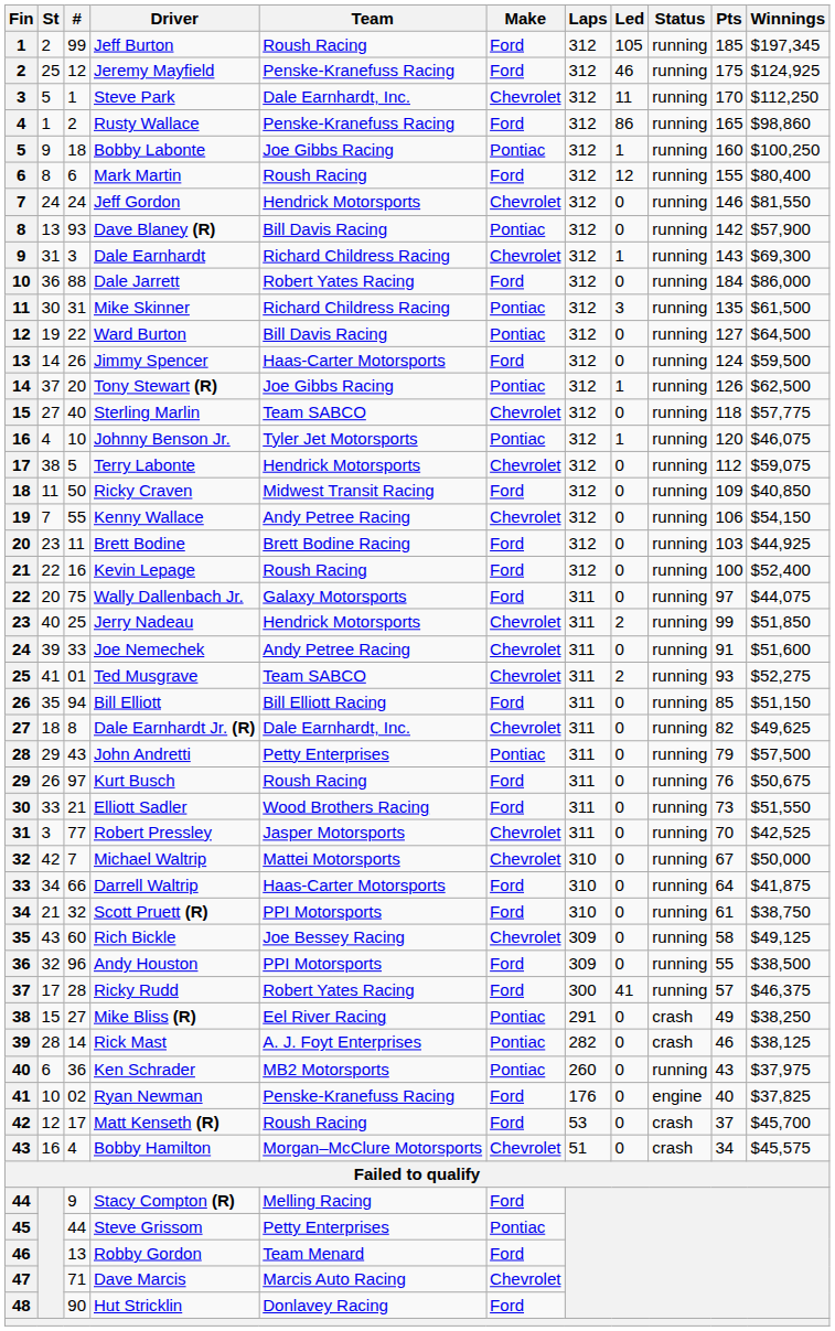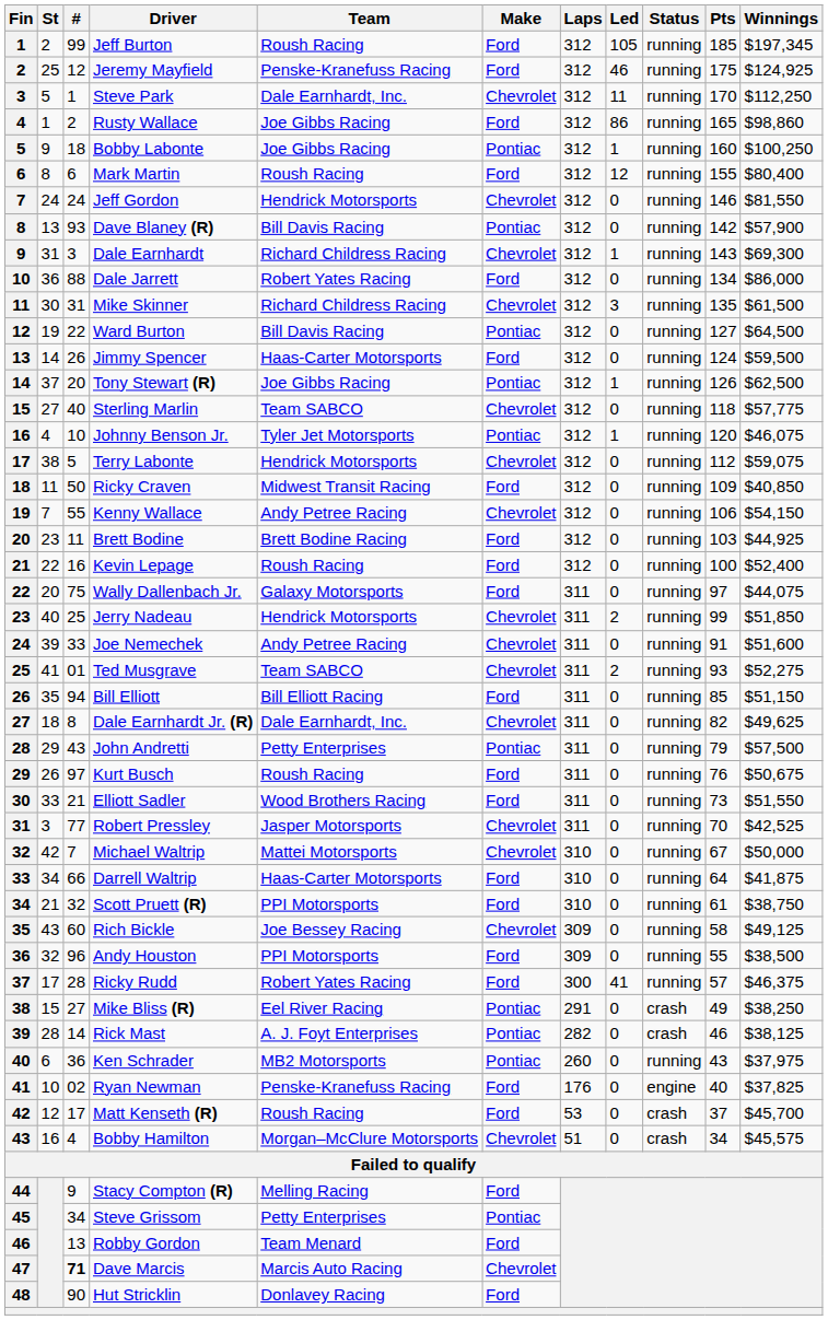 <table class="wikitable" style="font-size:95%">
 <tr>
 <th>Fin</th>
 <th>St</th>
 <th>#</th>
 <th>Driver</th>
 <th>Team</th>
 <th>Make</th>
 <th>Laps</th>
 <th>Led</th>
 <th>Status</th>
 <th>Pts</th>
 <th>Winnings</th>
 </tr>
 <tr>
 <th>1</th>
 <td>2</td>
 <td>99</td>
 <td><a href='#'>Jeff Burton</a></td>
 <td><a href='#'>Roush Racing</a></td>
 <td><a href='#'>Ford</a></td>
 <td>312</td>
 <td>105</td>
 <td>running</td>
 <td>185</td>
 <td>$197,345</td>
 </tr>
 <tr>
 <th>2</th>
 <td>25</td>
 <td>12</td>
 <td><a href='#'>Jeremy Mayfield</a></td>
 <td><a href='#'>Penske-Kranefuss Racing</a></td>
 <td><a href='#'>Ford</a></td>
 <td>312</td>
 <td>46</td>
 <td>running</td>
 <td>175</td>
 <td>$124,925</td>
 </tr>
 <tr>
 <th>3</th>
 <td>5</td>
 <td>1</td>
 <td><a href='#'>Steve Park</a></td>
 <td><a href='#'>Dale Earnhardt, Inc.</a></td>
 <td><a href='#'>Chevrolet</a></td>
 <td>312</td>
 <td>11</td>
 <td>running</td>
 <td>170</td>
 <td>$112,250</td>
 </tr>
 <tr>
 <th>4</th>
 <td>1</td>
 <td>2</td>
 <td><a href='#'>Rusty Wallace</a></td>
-<td><a href='#'>Penske-Kranefuss Racing</a></td>
+<td><a href='#'>Joe Gibbs Racing</a></td>
 <td><a href='#'>Ford</a></td>
 <td>312</td>
 <td>86</td>
 <td>running</td>
 <td>165</td>
 <td>$98,860</td>
 </tr>
 <tr>
 <th>5</th>
 <td>9</td>
 <td>18</td>
 <td><a href='#'>Bobby Labonte</a></td>
 <td><a href='#'>Joe Gibbs Racing</a></td>
 <td><a href='#'>Pontiac</a></td>
 <td>312</td>
 <td>1</td>
 <td>running</td>
 <td>160</td>
 <td>$100,250</td>
 </tr>
 <tr>
 <th>6</th>
 <td>8</td>
 <td>6</td>
 <td><a href='#'>Mark Martin</a></td>
 <td><a href='#'>Roush Racing</a></td>
 <td><a href='#'>Ford</a></td>
 <td>312</td>
 <td>12</td>
 <td>running</td>
 <td>155</td>
 <td>$80,400</td>
 </tr>
 <tr>
 <th>7</th>
 <td>24</td>
 <td>24</td>
 <td><a href='#'>Jeff Gordon</a></td>
 <td><a href='#'>Hendrick Motorsports</a></td>
 <td><a href='#'>Chevrolet</a></td>
 <td>312</td>
 <td>0</td>
 <td>running</td>
 <td>146</td>
 <td>$81,550</td>
 </tr>
 <tr>
 <th>8</th>
 <td>13</td>
 <td>93</td>
 <td><a href='#'>Dave Blaney</a> <strong>(R)</strong></td>
 <td><a href='#'>Bill Davis Racing</a></td>
 <td><a href='#'>Pontiac</a></td>
 <td>312</td>
 <td>0</td>
 <td>running</td>
 <td>142</td>
 <td>$57,900</td>
 </tr>
 <tr>
 <th>9</th>
 <td>31</td>
 <td>3</td>
 <td><a href='#'>Dale Earnhardt</a></td>
 <td><a href='#'>Richard Childress Racing</a></td>
 <td><a href='#'>Chevrolet</a></td>
 <td>312</td>
 <td>1</td>
 <td>running</td>
 <td>143</td>
 <td>$69,300</td>
 </tr>
 <tr>
 <th>10</th>
 <td>36</td>
 <td>88</td>
 <td><a href='#'>Dale Jarrett</a></td>
 <td><a href='#'>Robert Yates Racing</a></td>
 <td><a href='#'>Ford</a></td>
 <td>312</td>
 <td>0</td>
 <td>running</td>
-<td>184</td>
+<td>134</td>
 <td>$86,000</td>
 </tr>
 <tr>
 <th>11</th>
 <td>30</td>
 <td>31</td>
 <td><a href='#'>Mike Skinner</a></td>
 <td><a href='#'>Richard Childress Racing</a></td>
-<td><a href='#'>Pontiac</a></td>
+<td><a href='#'>Chevrolet</a></td>
 <td>312</td>
 <td>3</td>
 <td>running</td>
 <td>135</td>
 <td>$61,500</td>
 </tr>
 <tr>
 <th>12</th>
 <td>19</td>
 <td>22</td>
 <td><a href='#'>Ward Burton</a></td>
 <td><a href='#'>Bill Davis Racing</a></td>
 <td><a href='#'>Pontiac</a></td>
 <td>312</td>
 <td>0</td>
 <td>running</td>
 <td>127</td>
 <td>$64,500</td>
 </tr>
 <tr>
 <th>13</th>
 <td>14</td>
 <td>26</td>
 <td><a href='#'>Jimmy Spencer</a></td>
 <td><a href='#'>Haas-Carter Motorsports</a></td>
 <td><a href='#'>Ford</a></td>
 <td>312</td>
 <td>0</td>
 <td>running</td>
 <td>124</td>
 <td>$59,500</td>
 </tr>
 <tr>
 <th>14</th>
 <td>37</td>
 <td>20</td>
 <td><a href='#'>Tony Stewart</a> <strong>(R)</strong></td>
 <td><a href='#'>Joe Gibbs Racing</a></td>
 <td><a href='#'>Pontiac</a></td>
 <td>312</td>
 <td>1</td>
 <td>running</td>
 <td>126</td>
 <td>$62,500</td>
 </tr>
 <tr>
 <th>15</th>
 <td>27</td>
 <td>40</td>
 <td><a href='#'>Sterling Marlin</a></td>
 <td><a href='#'>Team SABCO</a></td>
 <td><a href='#'>Chevrolet</a></td>
 <td>312</td>
 <td>0</td>
 <td>running</td>
 <td>118</td>
 <td>$57,775</td>
 </tr>
 <tr>
 <th>16</th>
 <td>4</td>
 <td>10</td>
 <td><a href='#'>Johnny Benson Jr.</a></td>
 <td><a href='#'>Tyler Jet Motorsports</a></td>
 <td><a href='#'>Pontiac</a></td>
 <td>312</td>
 <td>1</td>
 <td>running</td>
 <td>120</td>
 <td>$46,075</td>
 </tr>
 <tr>
 <th>17</th>
 <td>38</td>
 <td>5</td>
 <td><a href='#'>Terry Labonte</a></td>
 <td><a href='#'>Hendrick Motorsports</a></td>
 <td><a href='#'>Chevrolet</a></td>
 <td>312</td>
 <td>0</td>
 <td>running</td>
 <td>112</td>
 <td>$59,075</td>
 </tr>
 <tr>
 <th>18</th>
 <td>11</td>
 <td>50</td>
 <td><a href='#'>Ricky Craven</a></td>
 <td><a href='#'>Midwest Transit Racing</a></td>
 <td><a href='#'>Ford</a></td>
 <td>312</td>
 <td>0</td>
 <td>running</td>
 <td>109</td>
 <td>$40,850</td>
 </tr>
 <tr>
 <th>19</th>
 <td>7</td>
 <td>55</td>
 <td><a href='#'>Kenny Wallace</a></td>
 <td><a href='#'>Andy Petree Racing</a></td>
 <td><a href='#'>Chevrolet</a></td>
 <td>312</td>
 <td>0</td>
 <td>running</td>
 <td>106</td>
 <td>$54,150</td>
 </tr>
 <tr>
 <th>20</th>
 <td>23</td>
 <td>11</td>
 <td><a href='#'>Brett Bodine</a></td>
 <td><a href='#'>Brett Bodine Racing</a></td>
 <td><a href='#'>Ford</a></td>
 <td>312</td>
 <td>0</td>
 <td>running</td>
 <td>103</td>
 <td>$44,925</td>
 </tr>
 <tr>
 <th>21</th>
 <td>22</td>
 <td>16</td>
 <td><a href='#'>Kevin Lepage</a></td>
 <td><a href='#'>Roush Racing</a></td>
 <td><a href='#'>Ford</a></td>
 <td>312</td>
 <td>0</td>
 <td>running</td>
 <td>100</td>
 <td>$52,400</td>
 </tr>
 <tr>
 <th>22</th>
 <td>20</td>
 <td>75</td>
 <td><a href='#'>Wally Dallenbach Jr.</a></td>
 <td><a href='#'>Galaxy Motorsports</a></td>
 <td><a href='#'>Ford</a></td>
 <td>311</td>
 <td>0</td>
 <td>running</td>
 <td>97</td>
 <td>$44,075</td>
 </tr>
 <tr>
 <th>23</th>
 <td>40</td>
 <td>25</td>
 <td><a href='#'>Jerry Nadeau</a></td>
 <td><a href='#'>Hendrick Motorsports</a></td>
 <td><a href='#'>Chevrolet</a></td>
 <td>311</td>
 <td>2</td>
 <td>running</td>
 <td>99</td>
 <td>$51,850</td>
 </tr>
 <tr>
 <th>24</th>
 <td>39</td>
 <td>33</td>
 <td><a href='#'>Joe Nemechek</a></td>
 <td><a href='#'>Andy Petree Racing</a></td>
 <td><a href='#'>Chevrolet</a></td>
 <td>311</td>
 <td>0</td>
 <td>running</td>
 <td>91</td>
 <td>$51,600</td>
 </tr>
 <tr>
 <th>25</th>
 <td>41</td>
 <td>01</td>
 <td><a href='#'>Ted Musgrave</a></td>
 <td><a href='#'>Team SABCO</a></td>
 <td><a href='#'>Chevrolet</a></td>
 <td>311</td>
 <td>2</td>
 <td>running</td>
 <td>93</td>
 <td>$52,275</td>
 </tr>
 <tr>
 <th>26</th>
 <td>35</td>
 <td>94</td>
 <td><a href='#'>Bill Elliott</a></td>
 <td><a href='#'>Bill Elliott Racing</a></td>
 <td><a href='#'>Ford</a></td>
 <td>311</td>
 <td>0</td>
 <td>running</td>
 <td>85</td>
 <td>$51,150</td>
 </tr>
 <tr>
 <th>27</th>
 <td>18</td>
 <td>8</td>
 <td><a href='#'>Dale Earnhardt Jr.</a> <strong>(R)</strong></td>
 <td><a href='#'>Dale Earnhardt, Inc.</a></td>
 <td><a href='#'>Chevrolet</a></td>
 <td>311</td>
 <td>0</td>
 <td>running</td>
 <td>82</td>
 <td>$49,625</td>
 </tr>
 <tr>
 <th>28</th>
 <td>29</td>
 <td>43</td>
 <td><a href='#'>John Andretti</a></td>
 <td><a href='#'>Petty Enterprises</a></td>
 <td><a href='#'>Pontiac</a></td>
 <td>311</td>
 <td>0</td>
 <td>running</td>
 <td>79</td>
 <td>$57,500</td>
 </tr>
 <tr>
 <th>29</th>
 <td>26</td>
 <td>97</td>
 <td><a href='#'>Kurt Busch</a></td>
 <td><a href='#'>Roush Racing</a></td>
 <td><a href='#'>Ford</a></td>
 <td>311</td>
 <td>0</td>
 <td>running</td>
 <td>76</td>
 <td>$50,675</td>
 </tr>
 <tr>
 <th>30</th>
 <td>33</td>
 <td>21</td>
 <td><a href='#'>Elliott Sadler</a></td>
 <td><a href='#'>Wood Brothers Racing</a></td>
 <td><a href='#'>Ford</a></td>
 <td>311</td>
 <td>0</td>
 <td>running</td>
 <td>73</td>
 <td>$51,550</td>
 </tr>
 <tr>
 <th>31</th>
 <td>3</td>
 <td>77</td>
 <td><a href='#'>Robert Pressley</a></td>
 <td><a href='#'>Jasper Motorsports</a></td>
 <td><a href='#'>Chevrolet</a></td>
 <td>311</td>
 <td>0</td>
 <td>running</td>
 <td>70</td>
 <td>$42,525</td>
 </tr>
 <tr>
 <th>32</th>
 <td>42</td>
 <td>7</td>
 <td><a href='#'>Michael Waltrip</a></td>
 <td><a href='#'>Mattei Motorsports</a></td>
 <td><a href='#'>Chevrolet</a></td>
 <td>310</td>
 <td>0</td>
 <td>running</td>
 <td>67</td>
 <td>$50,000</td>
 </tr>
 <tr>
 <th>33</th>
 <td>34</td>
 <td>66</td>
 <td><a href='#'>Darrell Waltrip</a></td>
 <td><a href='#'>Haas-Carter Motorsports</a></td>
 <td><a href='#'>Ford</a></td>
 <td>310</td>
 <td>0</td>
 <td>running</td>
 <td>64</td>
 <td>$41,875</td>
 </tr>
 <tr>
 <th>34</th>
 <td>21</td>
 <td>32</td>
 <td><a href='#'>Scott Pruett</a> <strong>(R)</strong></td>
 <td><a href='#'>PPI Motorsports</a></td>
 <td><a href='#'>Ford</a></td>
 <td>310</td>
 <td>0</td>
 <td>running</td>
 <td>61</td>
 <td>$38,750</td>
 </tr>
 <tr>
 <th>35</th>
 <td>43</td>
 <td>60</td>
 <td><a href='#'>Rich Bickle</a></td>
 <td><a href='#'>Joe Bessey Racing</a></td>
 <td><a href='#'>Chevrolet</a></td>
 <td>309</td>
 <td>0</td>
 <td>running</td>
 <td>58</td>
 <td>$49,125</td>
 </tr>
 <tr>
 <th>36</th>
 <td>32</td>
 <td>96</td>
 <td><a href='#'>Andy Houston</a></td>
 <td><a href='#'>PPI Motorsports</a></td>
 <td><a href='#'>Ford</a></td>
 <td>309</td>
 <td>0</td>
 <td>running</td>
 <td>55</td>
 <td>$38,500</td>
 </tr>
 <tr>
 <th>37</th>
 <td>17</td>
 <td>28</td>
 <td><a href='#'>Ricky Rudd</a></td>
 <td><a href='#'>Robert Yates Racing</a></td>
 <td><a href='#'>Ford</a></td>
 <td>300</td>
 <td>41</td>
 <td>running</td>
 <td>57</td>
 <td>$46,375</td>
 </tr>
 <tr>
 <th>38</th>
 <td>15</td>
 <td>27</td>
 <td><a href='#'>Mike Bliss</a> <strong>(R)</strong></td>
 <td><a href='#'>Eel River Racing</a></td>
 <td><a href='#'>Pontiac</a></td>
 <td>291</td>
 <td>0</td>
 <td>crash</td>
 <td>49</td>
 <td>$38,250</td>
 </tr>
 <tr>
 <th>39</th>
 <td>28</td>
 <td>14</td>
 <td><a href='#'>Rick Mast</a></td>
 <td><a href='#'>A. J. Foyt Enterprises</a></td>
 <td><a href='#'>Pontiac</a></td>
 <td>282</td>
 <td>0</td>
 <td>crash</td>
 <td>46</td>
 <td>$38,125</td>
 </tr>
 <tr>
 <th>40</th>
 <td>6</td>
 <td>36</td>
 <td><a href='#'>Ken Schrader</a></td>
 <td><a href='#'>MB2 Motorsports</a></td>
 <td><a href='#'>Pontiac</a></td>
 <td>260</td>
 <td>0</td>
 <td>running</td>
 <td>43</td>
 <td>$37,975</td>
 </tr>
 <tr>
 <th>41</th>
 <td>10</td>
 <td>02</td>
 <td><a href='#'>Ryan Newman</a></td>
 <td><a href='#'>Penske-Kranefuss Racing</a></td>
 <td><a href='#'>Ford</a></td>
 <td>176</td>
 <td>0</td>
 <td>engine</td>
 <td>40</td>
 <td>$37,825</td>
 </tr>
 <tr>
 <th>42</th>
 <td>12</td>
 <td>17</td>
 <td><a href='#'>Matt Kenseth</a> <strong>(R)</strong></td>
 <td><a href='#'>Roush Racing</a></td>
 <td><a href='#'>Ford</a></td>
 <td>53</td>
 <td>0</td>
 <td>crash</td>
 <td>37</td>
 <td>$45,700</td>
 </tr>
 <tr>
 <th>43</th>
 <td>16</td>
 <td>4</td>
 <td><a href='#'>Bobby Hamilton</a></td>
 <td><a href='#'>Morgan–McClure Motorsports</a></td>
 <td><a href='#'>Chevrolet</a></td>
 <td>51</td>
 <td>0</td>
 <td>crash</td>
 <td>34</td>
 <td>$45,575</td>
 </tr>
 <tr>
 <th colspan="11">Failed to qualify</th>
 </tr>
 <tr>
 <th>44</th>
 <th rowspan="5"></th>
 <td>9</td>
 <td><a href='#'>Stacy Compton</a> <strong>(R)</strong></td>
 <td><a href='#'>Melling Racing</a></td>
 <td><a href='#'>Ford</a></td>
 <th colspan="5" rowspan="5"></th>
 </tr>
 <tr>
 <th>45</th>
-<td>44</td>
+<td>34</td>
 <td><a href='#'>Steve Grissom</a></td>
 <td><a href='#'>Petty Enterprises</a></td>
 <td><a href='#'>Pontiac</a></td>
 </tr>
 <tr>
 <th>46</th>
 <td>13</td>
 <td><a href='#'>Robby Gordon</a></td>
 <td><a href='#'>Team Menard</a></td>
 <td><a href='#'>Ford</a></td>
 </tr>
 <tr>
 <th>47</th>
-<td>71</td>
+<td><strong>71</strong></td>
 <td><a href='#'>Dave Marcis</a></td>
 <td><a href='#'>Marcis Auto Racing</a></td>
 <td><a href='#'>Chevrolet</a></td>
 </tr>
 <tr>
 <th>48</th>
 <td>90</td>
 <td><a href='#'>Hut Stricklin</a></td>
 <td><a href='#'>Donlavey Racing</a></td>
 <td><a href='#'>Ford</a></td>
 </tr>
 <tr>
 <th colspan="11"></th>
 </tr>
 </table>
